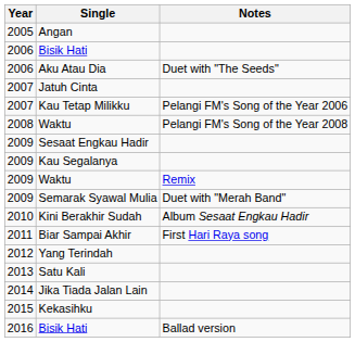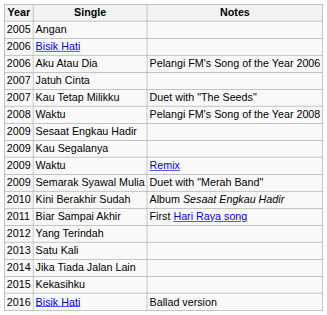 <table class="wikitable">
 <tr>
 <th>Year</th>
 <th>Single</th>
 <th>Notes</th>
 </tr>
 <tr>
 <td>2005</td>
 <td>Angan</td>
 <td></td>
 </tr>
 <tr>
 <td>2006</td>
 <td><a href='#'>Bisik Hati</a></td>
 <td></td>
 </tr>
 <tr>
 <td>2006</td>
 <td>Aku Atau Dia</td>
-<td>Duet with "The Seeds"</td>
+<td>Pelangi FM's Song of the Year 2006</td>
 </tr>
 <tr>
 <td>2007</td>
 <td>Jatuh Cinta</td>
 <td></td>
 </tr>
 <tr>
 <td>2007</td>
 <td>Kau Tetap Milikku</td>
-<td>Pelangi FM's Song of the Year 2006</td>
+<td>Duet with "The Seeds"</td>
 </tr>
 <tr>
 <td>2008</td>
 <td>Waktu</td>
 <td>Pelangi FM's Song of the Year 2008</td>
 </tr>
 <tr>
 <td>2009</td>
 <td>Sesaat Engkau Hadir</td>
 <td></td>
 </tr>
 <tr>
 <td>2009</td>
 <td>Kau Segalanya</td>
 <td></td>
 </tr>
 <tr>
 <td>2009</td>
 <td>Waktu</td>
 <td><a href='#'>Remix</a></td>
 </tr>
 <tr>
 <td>2009</td>
 <td>Semarak Syawal Mulia</td>
 <td>Duet with "Merah Band"</td>
 </tr>
 <tr>
 <td>2010</td>
 <td>Kini Berakhir Sudah</td>
 <td>Album <em>Sesaat Engkau Hadir</em></td>
 </tr>
 <tr>
 <td>2011</td>
 <td>Biar Sampai Akhir</td>
 <td>First <a href='#'>Hari Raya song</a></td>
 </tr>
 <tr>
 <td>2012</td>
 <td>Yang Terindah</td>
 <td></td>
 </tr>
 <tr>
 <td>2013</td>
 <td>Satu Kali</td>
 <td></td>
 </tr>
 <tr>
 <td>2014</td>
 <td>Jika Tiada Jalan Lain</td>
 <td></td>
 </tr>
 <tr>
 <td>2015</td>
 <td>Kekasihku</td>
 <td></td>
 </tr>
 <tr>
 <td>2016</td>
 <td><a href='#'>Bisik Hati</a></td>
 <td>Ballad version</td>
 </tr>
 </table>
